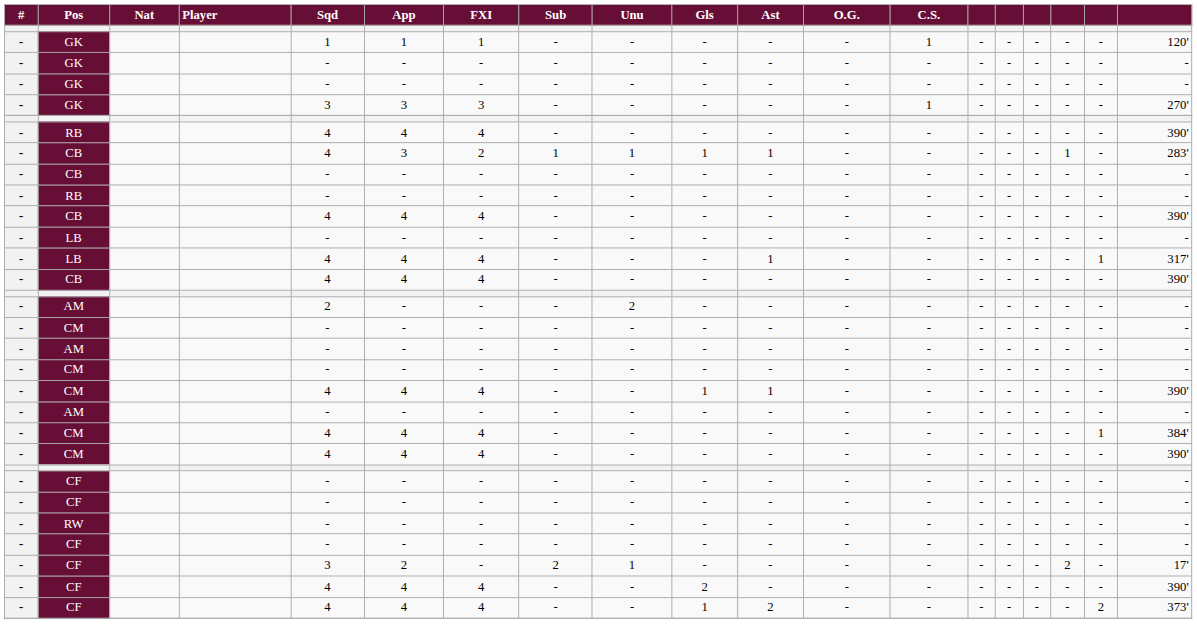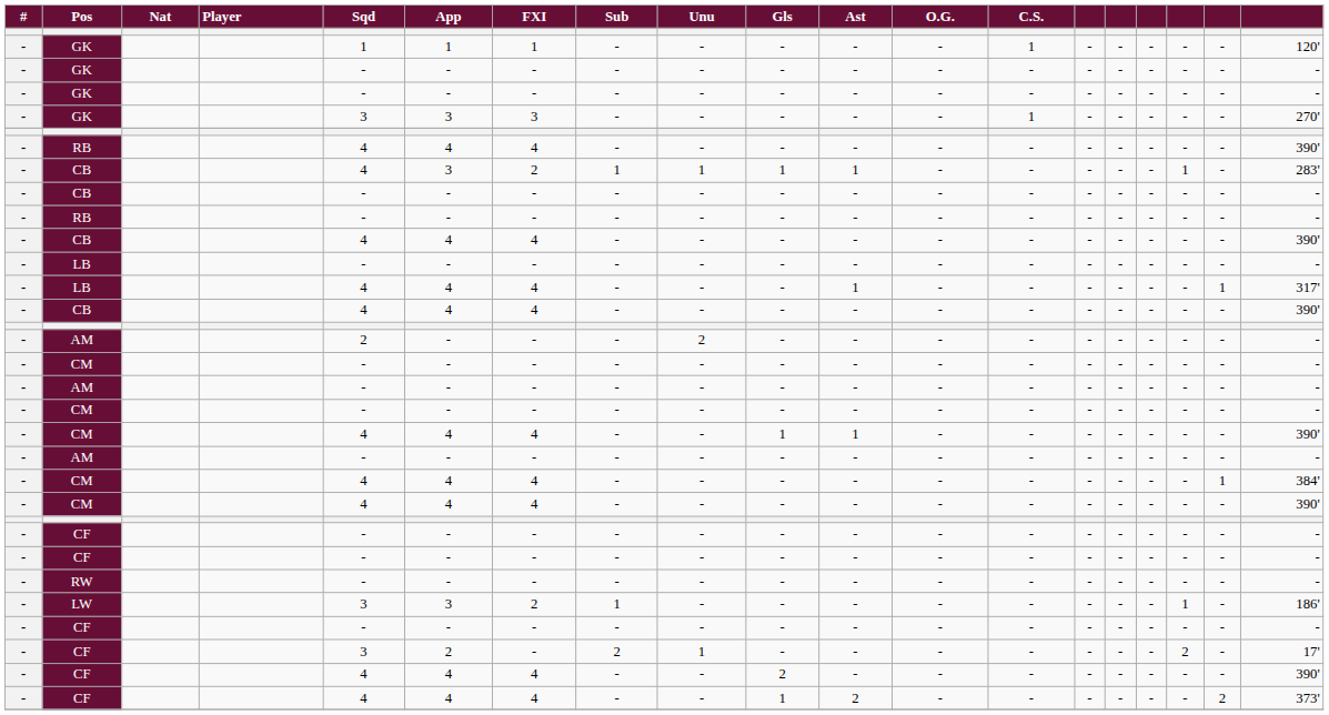 <table class="wikitable sortable" style="text-align:center; font-size:84.5%; width:100%;">
 <tr>
 <th style="background:#670E36; color:#FFFFFF; text-align:center;">#</th>
 <th style="background:#670E36; color:#FFFFFF; text-align:center;"><abbr>Pos</abbr></th>
 <th style="background:#670E36; color:#FFFFFF; text-align:center;"><abbr>Nat</abbr></th>
 <th style="background:#670E36; color:#FFFFFF; text-align:left;">Player</th>
 <th style="background:#670E36; color:#FFFFFF; text-align:center;"><abbr>Sqd</abbr></th>
 <th style="background:#670E36; color:#FFFFFF; text-align:center;"><abbr>App</abbr></th>
 <th style="background:#670E36; color:#FFFFFF; text-align:center;"><abbr>FXI</abbr></th>
 <th style="background:#670E36; color:#FFFFFF; text-align:center;"><abbr>Sub</abbr></th>
 <th style="background:#670E36; color:#FFFFFF; text-align:center;"><abbr>Unu</abbr></th>
 <th style="background:#670E36; color:#FFFFFF; text-align:center;"><abbr>Gls</abbr></th>
 <th style="background:#670E36; color:#FFFFFF; text-align:center;"><abbr>Ast</abbr></th>
 <th style="background:#670E36; color:#FFFFFF; text-align:center;"><abbr>O.G.</abbr></th>
 <th style="background:#670E36; color:#FFFFFF; text-align:center;"><abbr>C.S.</abbr></th>
 <th style="background:#670E36; color:#FFFFFF; text-align:center;"><abbr></abbr></th>
 <th style="background:#670E36; color:#FFFFFF; text-align:center;"><abbr></abbr></th>
 <th style="background:#670E36; color:#FFFFFF; text-align:center;"><abbr></abbr></th>
 <th style="background:#670E36; color:#FFFFFF; text-align:center;"><abbr></abbr></th>
 <th style="background:#670E36; color:#FFFFFF; text-align:center;"><abbr></abbr></th>
 <th style="background:#670E36; color:#FFFFFF; text-align:right;"><abbr></abbr></th>
 </tr>
 <tr>
 <th></th>
 <th></th>
 <th></th>
 <th></th>
 <th></th>
 <th></th>
 <th></th>
 <th></th>
 <th></th>
 <th></th>
 <th></th>
 <th></th>
 <th></th>
 <th></th>
 <th></th>
 <th></th>
 <th></th>
 <th></th>
 <th></th>
 </tr>
 <tr>
 <th>-</th>
 <td style="background:#670e36; color:#FFFFFF; text-align:center;">GK</td>
 <td></td>
 <td style="text-align:left;"></td>
 <td>1</td>
 <td>1</td>
 <td>1</td>
 <td>-</td>
 <td>-</td>
 <td>-</td>
 <td>-</td>
 <td>-</td>
 <td>1</td>
 <td>-</td>
 <td>-</td>
 <td>-</td>
 <td>-</td>
 <td>-</td>
 <td style="text-align:right;">120'</td>
 </tr>
 <tr>
 <th>-</th>
 <td style="background:#670e36; color:#FFFFFF; text-align:center;">GK</td>
 <td></td>
 <td style="text-align:left;"></td>
 <td>-</td>
 <td>-</td>
 <td>-</td>
 <td>-</td>
 <td>-</td>
 <td>-</td>
 <td>-</td>
 <td>-</td>
 <td>-</td>
 <td>-</td>
 <td>-</td>
 <td>-</td>
 <td>-</td>
 <td>-</td>
 <td style="text-align:right;">-</td>
 </tr>
 <tr>
 <th>-</th>
 <td style="background:#670e36; color:#FFFFFF; text-align:center;">GK</td>
 <td></td>
 <td style="text-align:left;"></td>
 <td>-</td>
 <td>-</td>
 <td>-</td>
 <td>-</td>
 <td>-</td>
 <td>-</td>
 <td>-</td>
 <td>-</td>
 <td>-</td>
 <td>-</td>
 <td>-</td>
 <td>-</td>
 <td>-</td>
 <td>-</td>
 <td style="text-align:right;">-</td>
 </tr>
 <tr>
 <th>-</th>
 <td style="background:#670e36; color:#FFFFFF; text-align:center;">GK</td>
 <td></td>
 <td style="text-align:left;"></td>
 <td>3</td>
 <td>3</td>
 <td>3</td>
 <td>-</td>
 <td>-</td>
 <td>-</td>
 <td>-</td>
 <td>-</td>
 <td>1</td>
 <td>-</td>
 <td>-</td>
 <td>-</td>
 <td>-</td>
 <td>-</td>
 <td style="text-align:right;">270'</td>
 </tr>
 <tr>
 </tr>
 <tr>
 <th></th>
 <th></th>
 <th></th>
 <th></th>
 <th></th>
 <th></th>
 <th></th>
 <th></th>
 <th></th>
 <th></th>
 <th></th>
 <th></th>
 <th></th>
 <th></th>
 <th></th>
 <th></th>
 <th></th>
 <th></th>
 <th></th>
 </tr>
 <tr>
 <th>-</th>
 <td style="background:#670e36; color:#FFFFFF; text-align:center;">RB</td>
 <td></td>
 <td style="text-align:left;"></td>
 <td>4</td>
 <td>4</td>
 <td>4</td>
 <td>-</td>
 <td>-</td>
 <td>-</td>
 <td>-</td>
 <td>-</td>
 <td>-</td>
 <td>-</td>
 <td>-</td>
 <td>-</td>
 <td>-</td>
 <td>-</td>
 <td style="text-align:right;">390'</td>
 </tr>
 <tr>
 <th>-</th>
 <td style="background:#670e36; color:#FFFFFF; text-align:center;">CB</td>
 <td></td>
 <td style="text-align:left;"></td>
 <td>4</td>
 <td>3</td>
 <td>2</td>
 <td>1</td>
 <td>1</td>
 <td>1</td>
 <td>1</td>
 <td>-</td>
 <td>-</td>
 <td>-</td>
 <td>-</td>
 <td>-</td>
 <td>1</td>
 <td>-</td>
 <td style="text-align:right;">283'</td>
 </tr>
 <tr>
 <th>-</th>
 <td style="background:#670e36; color:#FFFFFF; text-align:center;">CB</td>
 <td></td>
 <td style="text-align:left;"></td>
 <td>-</td>
 <td>-</td>
 <td>-</td>
 <td>-</td>
 <td>-</td>
 <td>-</td>
 <td>-</td>
 <td>-</td>
 <td>-</td>
 <td>-</td>
 <td>-</td>
 <td>-</td>
 <td>-</td>
 <td>-</td>
 <td style="text-align:right;">-</td>
 </tr>
 <tr>
 <th>-</th>
 <td style="background:#670e36; color:#FFFFFF; text-align:center;">RB</td>
 <td></td>
 <td style="text-align:left;"></td>
 <td>-</td>
 <td>-</td>
 <td>-</td>
 <td>-</td>
 <td>-</td>
 <td>-</td>
 <td>-</td>
 <td>-</td>
 <td>-</td>
 <td>-</td>
 <td>-</td>
 <td>-</td>
 <td>-</td>
 <td>-</td>
 <td style="text-align:right;">-</td>
 </tr>
 <tr>
 <th>-</th>
 <td style="background:#670e36; color:#FFFFFF; text-align:center;">CB</td>
 <td></td>
 <td style="text-align:left;"></td>
 <td>4</td>
 <td>4</td>
 <td>4</td>
 <td>-</td>
 <td>-</td>
 <td>-</td>
 <td>-</td>
 <td>-</td>
 <td>-</td>
 <td>-</td>
 <td>-</td>
 <td>-</td>
 <td>-</td>
 <td>-</td>
 <td style="text-align:right;">390'</td>
 </tr>
 <tr>
 <th>-</th>
 <td style="background:#670e36; color:#FFFFFF; text-align:center;">LB</td>
 <td></td>
 <td style="text-align:left;"></td>
 <td>-</td>
 <td>-</td>
 <td>-</td>
 <td>-</td>
 <td>-</td>
 <td>-</td>
 <td>-</td>
 <td>-</td>
 <td>-</td>
 <td>-</td>
 <td>-</td>
 <td>-</td>
 <td>-</td>
 <td>-</td>
 <td style="text-align:right;">-</td>
 </tr>
 <tr>
 <th>-</th>
 <td style="background:#670e36; color:#FFFFFF; text-align:center;">LB</td>
 <td></td>
 <td style="text-align:left;"></td>
 <td>4</td>
 <td>4</td>
 <td>4</td>
 <td>-</td>
 <td>-</td>
 <td>-</td>
 <td>1</td>
 <td>-</td>
 <td>-</td>
 <td>-</td>
 <td>-</td>
 <td>-</td>
 <td>-</td>
 <td>1</td>
 <td style="text-align:right;">317'</td>
 </tr>
 <tr>
 <th>-</th>
 <td style="background:#670e36; color:#FFFFFF; text-align:center;">CB</td>
 <td></td>
 <td style="text-align:left;"></td>
 <td>4</td>
 <td>4</td>
 <td>4</td>
 <td>-</td>
 <td>-</td>
 <td>-</td>
 <td>-</td>
 <td>-</td>
 <td>-</td>
 <td>-</td>
 <td>-</td>
 <td>-</td>
 <td>-</td>
 <td>-</td>
 <td style="text-align:right;">390'</td>
 </tr>
 <tr>
 <th></th>
 <th></th>
 <th></th>
 <th></th>
 <th></th>
 <th></th>
 <th></th>
 <th></th>
 <th></th>
 <th></th>
 <th></th>
 <th></th>
 <th></th>
 <th></th>
 <th></th>
 <th></th>
 <th></th>
 <th></th>
 <th></th>
 </tr>
 <tr>
 <th>-</th>
 <td style="background:#670e36; color:#FFFFFF; text-align:center;">AM</td>
 <td></td>
 <td style="text-align:left;"></td>
 <td>2</td>
 <td>-</td>
 <td>-</td>
 <td>-</td>
 <td>2</td>
 <td>-</td>
 <td>-</td>
 <td>-</td>
 <td>-</td>
 <td>-</td>
 <td>-</td>
 <td>-</td>
 <td>-</td>
 <td>-</td>
 <td style="text-align:right;">-</td>
 </tr>
 <tr>
 <th>-</th>
 <td style="background:#670e36; color:#FFFFFF; text-align:center;">CM</td>
 <td></td>
 <td style="text-align:left;"></td>
 <td>-</td>
 <td>-</td>
 <td>-</td>
 <td>-</td>
 <td>-</td>
 <td>-</td>
 <td>-</td>
 <td>-</td>
 <td>-</td>
 <td>-</td>
 <td>-</td>
 <td>-</td>
 <td>-</td>
 <td>-</td>
 <td style="text-align:right;">-</td>
 </tr>
 <tr>
 <th>-</th>
 <td style="background:#670e36; color:#FFFFFF; text-align:center;">AM</td>
 <td></td>
 <td style="text-align:left;"></td>
 <td>-</td>
 <td>-</td>
 <td>-</td>
 <td>-</td>
 <td>-</td>
 <td>-</td>
 <td>-</td>
 <td>-</td>
 <td>-</td>
 <td>-</td>
 <td>-</td>
 <td>-</td>
 <td>-</td>
 <td>-</td>
 <td style="text-align:right;">-</td>
 </tr>
 <tr>
 <th>-</th>
 <td style="background:#670e36; color:#FFFFFF; text-align:center;">CM</td>
 <td></td>
 <td style="text-align:left;"></td>
 <td>-</td>
 <td>-</td>
 <td>-</td>
 <td>-</td>
 <td>-</td>
 <td>-</td>
 <td>-</td>
 <td>-</td>
 <td>-</td>
 <td>-</td>
 <td>-</td>
 <td>-</td>
 <td>-</td>
 <td>-</td>
 <td style="text-align:right;">-</td>
 </tr>
 <tr>
 <th>-</th>
 <td style="background:#670e36; color:#FFFFFF; text-align:center;">CM</td>
 <td></td>
 <td style="text-align:left;"></td>
 <td>4</td>
 <td>4</td>
 <td>4</td>
 <td>-</td>
 <td>-</td>
 <td>1</td>
 <td>1</td>
 <td>-</td>
 <td>-</td>
 <td>-</td>
 <td>-</td>
 <td>-</td>
 <td>-</td>
 <td>-</td>
 <td style="text-align:right;">390'</td>
 </tr>
 <tr>
 <th>-</th>
 <td style="background:#670e36; color:#FFFFFF; text-align:center;">AM</td>
 <td></td>
 <td style="text-align:left;"></td>
 <td>-</td>
 <td>-</td>
 <td>-</td>
 <td>-</td>
 <td>-</td>
 <td>-</td>
 <td>-</td>
 <td>-</td>
 <td>-</td>
 <td>-</td>
 <td>-</td>
 <td>-</td>
 <td>-</td>
 <td>-</td>
 <td style="text-align:right;">-</td>
 </tr>
 <tr>
 <th>-</th>
 <td style="background:#670e36; color:#FFFFFF; text-align:center;">CM</td>
 <td></td>
 <td style="text-align:left;"></td>
 <td>4</td>
 <td>4</td>
 <td>4</td>
 <td>-</td>
 <td>-</td>
 <td>-</td>
 <td>-</td>
 <td>-</td>
 <td>-</td>
 <td>-</td>
 <td>-</td>
 <td>-</td>
 <td>-</td>
 <td>1</td>
 <td style="text-align:right;">384'</td>
 </tr>
 <tr>
 <th>-</th>
 <td style="background:#670e36; color:#FFFFFF; text-align:center;">CM</td>
 <td></td>
 <td style="text-align:left;"></td>
 <td>4</td>
 <td>4</td>
 <td>4</td>
 <td>-</td>
 <td>-</td>
 <td>-</td>
 <td>-</td>
 <td>-</td>
 <td>-</td>
 <td>-</td>
 <td>-</td>
 <td>-</td>
 <td>-</td>
 <td>-</td>
 <td style="text-align:right;">390'</td>
 </tr>
 <tr>
 <th></th>
 <th></th>
 <th></th>
 <th></th>
 <th></th>
 <th></th>
 <th></th>
 <th></th>
 <th></th>
 <th></th>
 <th></th>
 <th></th>
 <th></th>
 <th></th>
 <th></th>
 <th></th>
 <th></th>
 <th></th>
 <th></th>
 </tr>
 <tr>
 <th>-</th>
 <td style="background:#670e36; color:#FFFFFF; text-align:center;">CF</td>
 <td></td>
 <td style="text-align:left;"></td>
 <td>-</td>
 <td>-</td>
 <td>-</td>
 <td>-</td>
 <td>-</td>
 <td>-</td>
 <td>-</td>
 <td>-</td>
 <td>-</td>
 <td>-</td>
 <td>-</td>
 <td>-</td>
 <td>-</td>
 <td>-</td>
 <td style="text-align:right;">-</td>
 </tr>
 <tr>
 <th>-</th>
 <td style="background:#670e36; color:#FFFFFF; text-align:center;">CF</td>
 <td></td>
 <td style="text-align:left;"></td>
 <td>-</td>
 <td>-</td>
 <td>-</td>
 <td>-</td>
 <td>-</td>
 <td>-</td>
 <td>-</td>
 <td>-</td>
 <td>-</td>
 <td>-</td>
 <td>-</td>
 <td>-</td>
 <td>-</td>
 <td>-</td>
 <td style="text-align:right;">-</td>
 </tr>
 <tr>
 <th>-</th>
 <td style="background:#670e36; color:#FFFFFF; text-align:center;">RW</td>
 <td></td>
 <td style="text-align:left;"></td>
 <td>-</td>
 <td>-</td>
 <td>-</td>
 <td>-</td>
 <td>-</td>
 <td>-</td>
 <td>-</td>
 <td>-</td>
 <td>-</td>
 <td>-</td>
 <td>-</td>
 <td>-</td>
 <td>-</td>
 <td>-</td>
 <td style="text-align:right;">-</td>
 </tr>
 <tr>
 <th>-</th>
+<td style="background:#670e36; color:#FFFFFF; text-align:center;">LW</td>
+<td></td>
+<td style="text-align:left;"></td>
+<td>3</td>
+<td>3</td>
+<td>2</td>
+<td>1</td>
+<td>-</td>
+<td>-</td>
+<td>-</td>
+<td>-</td>
+<td>-</td>
+<td>-</td>
+<td>-</td>
+<td>-</td>
+<td>1</td>
+<td>-</td>
+<td style="text-align:right;">186'</td>
+</tr>
+<tr>
+<th>-</th>
 <td style="background:#670e36; color:#FFFFFF; text-align:center;">CF</td>
 <td></td>
 <td style="text-align:left;"></td>
 <td>-</td>
 <td>-</td>
 <td>-</td>
 <td>-</td>
 <td>-</td>
 <td>-</td>
 <td>-</td>
 <td>-</td>
 <td>-</td>
 <td>-</td>
 <td>-</td>
 <td>-</td>
 <td>-</td>
 <td>-</td>
 <td style="text-align:right;">-</td>
 </tr>
 <tr>
 <th>-</th>
 <td style="background:#670e36; color:#FFFFFF; text-align:center;">CF</td>
 <td></td>
 <td style="text-align:left;"></td>
 <td>3</td>
 <td>2</td>
 <td>-</td>
 <td>2</td>
 <td>1</td>
 <td>-</td>
 <td>-</td>
 <td>-</td>
 <td>-</td>
 <td>-</td>
 <td>-</td>
 <td>-</td>
 <td>2</td>
 <td>-</td>
 <td style="text-align:right;">17'</td>
 </tr>
 <tr>
 <th>-</th>
 <td style="background:#670e36; color:#FFFFFF; text-align:center;">CF</td>
 <td></td>
 <td style="text-align:left;"></td>
 <td>4</td>
 <td>4</td>
 <td>4</td>
 <td>-</td>
 <td>-</td>
 <td>2</td>
 <td>-</td>
 <td>-</td>
 <td>-</td>
 <td>-</td>
 <td>-</td>
 <td>-</td>
 <td>-</td>
 <td>-</td>
 <td style="text-align:right;">390'</td>
 </tr>
 <tr>
 <th>-</th>
 <td style="background:#670e36; color:#FFFFFF; text-align:center;">CF</td>
 <td></td>
 <td style="text-align:left;"></td>
 <td>4</td>
 <td>4</td>
 <td>4</td>
 <td>-</td>
 <td>-</td>
 <td>1</td>
 <td>2</td>
 <td>-</td>
 <td>-</td>
 <td>-</td>
 <td>-</td>
 <td>-</td>
 <td>-</td>
 <td>2</td>
 <td style="text-align:right;">373'</td>
 </tr>
 <tr>
 </tr>
 </table>
